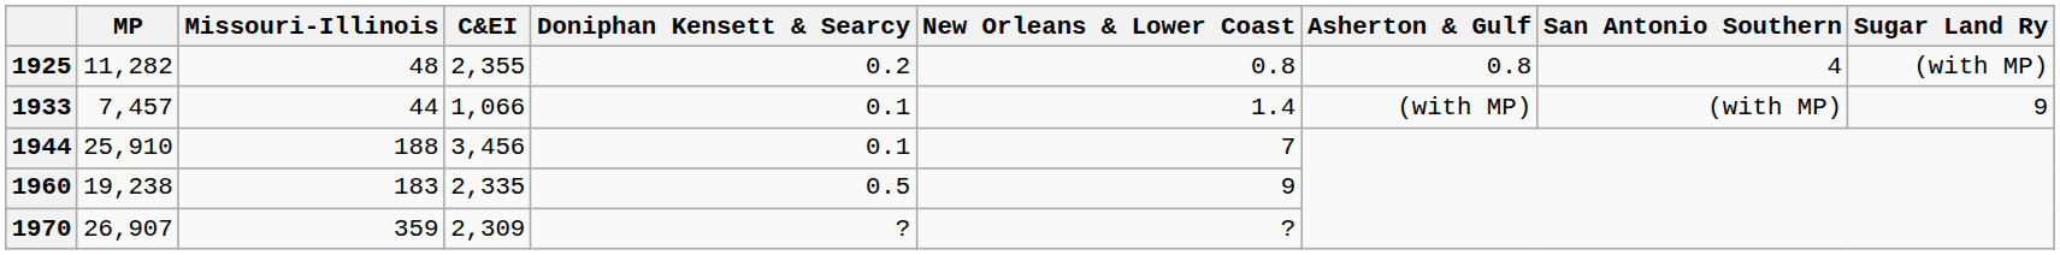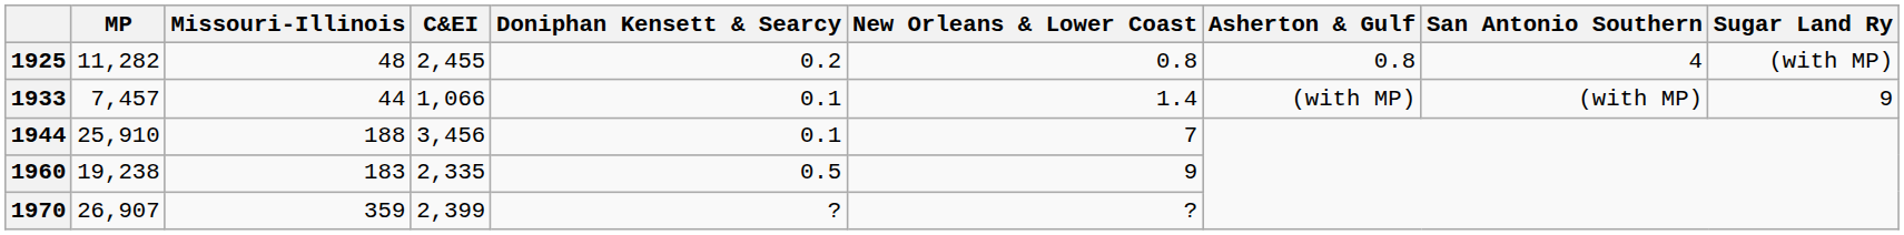 <table class="wikitable">
 <tr>
 <th></th>
 <th>MP</th>
 <th>Missouri-Illinois</th>
 <th>C&EI</th>
 <th>Doniphan Kensett & Searcy</th>
 <th>New Orleans & Lower Coast</th>
 <th>Asherton & Gulf</th>
 <th>San Antonio Southern</th>
 <th>Sugar Land Ry</th>
 </tr>
 <tr align="right">
 <th scope="row">1925</th>
 <td>11,282</td>
 <td>48</td>
-<td>2,355</td>
+<td>2,455</td>
 <td>0.2</td>
 <td>0.8</td>
 <td>0.8</td>
 <td>4</td>
 <td>(with MP)</td>
 </tr>
 <tr align="right">
 <th scope="row">1933</th>
 <td>7,457</td>
 <td>44</td>
 <td>1,066</td>
 <td>0.1</td>
 <td>1.4</td>
 <td>(with MP)</td>
 <td>(with MP)</td>
 <td>9</td>
 </tr>
 <tr align="right">
 <th scope="row">1944</th>
 <td>25,910</td>
 <td>188</td>
 <td>3,456</td>
 <td>0.1</td>
 <td>7</td>
 </tr>
 <tr align="right">
 <th scope="row">1960</th>
 <td>19,238</td>
 <td>183</td>
 <td>2,335</td>
 <td>0.5</td>
 <td>9</td>
 </tr>
 <tr align="right">
 <th scope="row">1970</th>
 <td>26,907</td>
 <td>359</td>
-<td>2,309</td>
+<td>2,399</td>
 <td>?</td>
 <td>?</td>
 </tr>
 </table>
